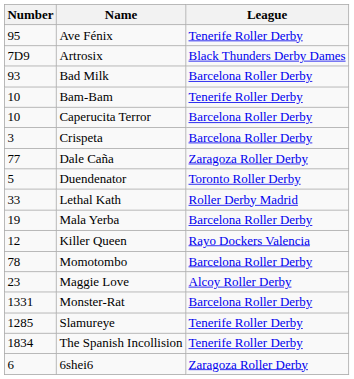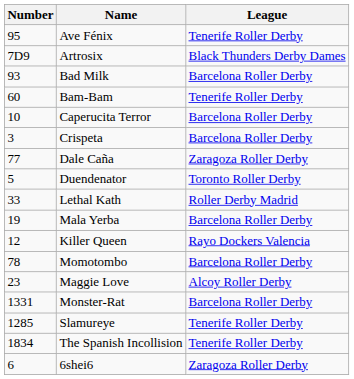 <table class="wikitable sortable">
 <tr>
 <th>Number</th>
 <th>Name</th>
 <th>League</th>
 </tr>
 <tr>
 <td>95</td>
 <td>Ave Fénix</td>
 <td><a href='#'>Tenerife Roller Derby</a></td>
 </tr>
 <tr>
 <td>7D9</td>
 <td>Artrosix</td>
 <td><a href='#'>Black Thunders Derby Dames</a></td>
 </tr>
 <tr>
 <td>93</td>
 <td>Bad Milk</td>
 <td><a href='#'>Barcelona Roller Derby</a></td>
 </tr>
 <tr>
-<td>10</td>
+<td>60</td>
 <td>Bam-Bam</td>
 <td><a href='#'>Tenerife Roller Derby</a></td>
 </tr>
 <tr>
 <td>10</td>
 <td>Caperucita Terror</td>
 <td><a href='#'>Barcelona Roller Derby</a></td>
 </tr>
 <tr>
 <td>3</td>
 <td>Crispeta</td>
 <td><a href='#'>Barcelona Roller Derby</a></td>
 </tr>
 <tr>
 <td>77</td>
 <td>Dale Caña</td>
 <td><a href='#'>Zaragoza Roller Derby</a></td>
 </tr>
 <tr>
 <td>5</td>
 <td>Duendenator</td>
 <td><a href='#'>Toronto Roller Derby</a></td>
 </tr>
 <tr>
 <td>33</td>
 <td>Lethal Kath</td>
 <td><a href='#'>Roller Derby Madrid</a></td>
 </tr>
 <tr>
 <td>19</td>
 <td>Mala Yerba</td>
 <td><a href='#'>Barcelona Roller Derby</a></td>
 </tr>
 <tr>
 <td>12</td>
 <td>Killer Queen</td>
 <td><a href='#'>Rayo Dockers Valencia</a></td>
 </tr>
 <tr>
 <td>78</td>
 <td>Momotombo</td>
 <td><a href='#'>Barcelona Roller Derby</a></td>
 </tr>
 <tr>
 <td>23</td>
 <td>Maggie Love</td>
 <td><a href='#'>Alcoy Roller Derby</a></td>
 </tr>
 <tr>
 <td>1331</td>
 <td>Monster-Rat</td>
 <td><a href='#'>Barcelona Roller Derby</a></td>
 </tr>
 <tr>
 <td>1285</td>
 <td>Slamureye</td>
 <td><a href='#'>Tenerife Roller Derby</a></td>
 </tr>
 <tr>
 <td>1834</td>
 <td>The Spanish Incollision</td>
 <td><a href='#'>Tenerife Roller Derby</a></td>
 </tr>
 <tr>
 <td>6</td>
 <td>6shei6</td>
 <td><a href='#'>Zaragoza Roller Derby</a></td>
 </tr>
 </table>
